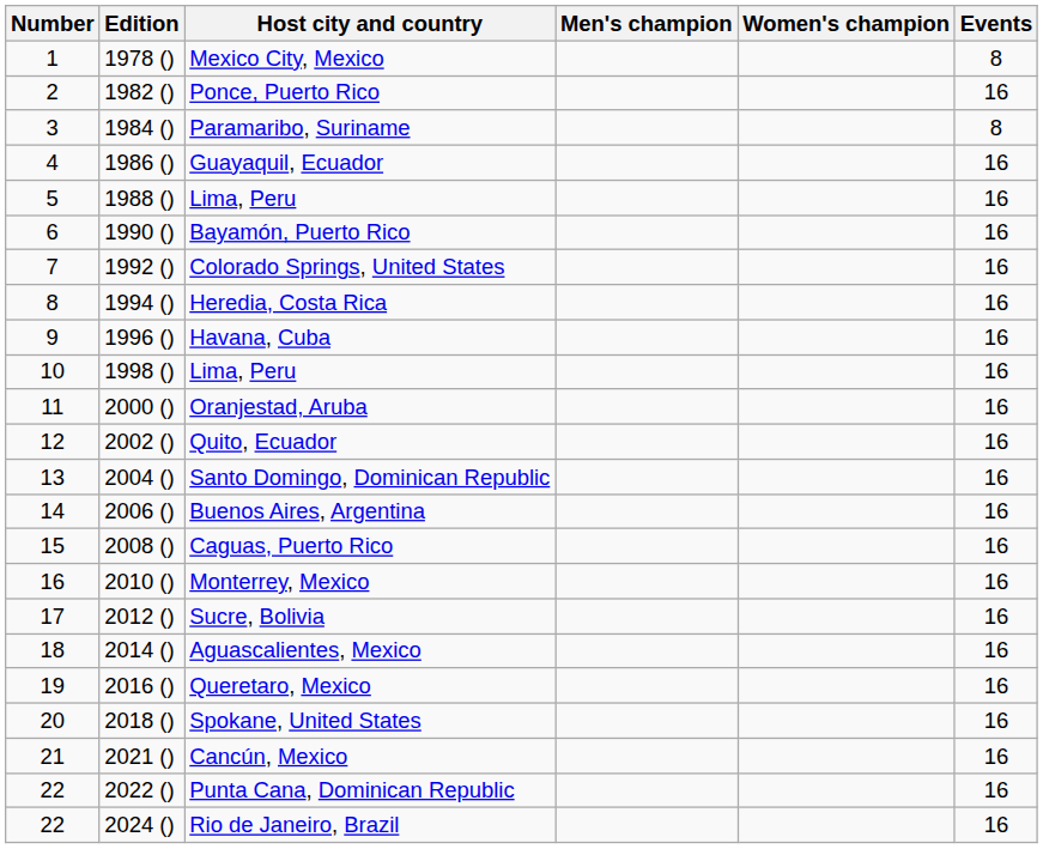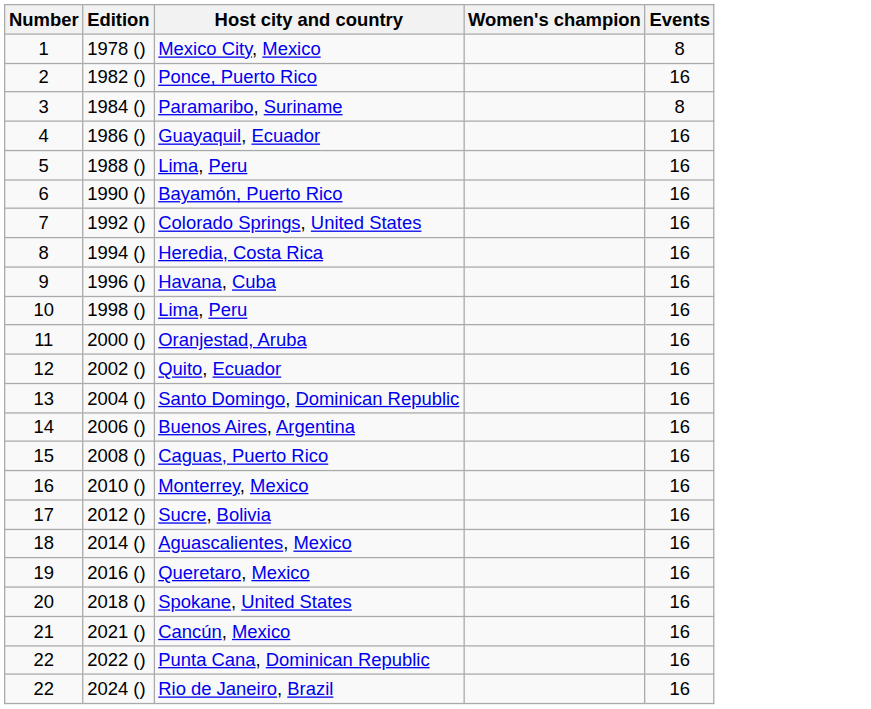 <table class="wikitable" style="font-size:90%">
 <tr>
 <th>Number</th>
 <th>Edition</th>
 <th>Host city and country</th>
-<th>Men's champion</th>
 <th>Women's champion</th>
 <th>Events</th>
 </tr>
 <tr>
 <td align="center">1</td>
 <td>1978 ()</td>
 <td> <a href='#'>Mexico City</a>, <a href='#'>Mexico</a></td>
 <td></td>
-<td></td>
 <td align="center">8</td>
 </tr>
 <tr>
 <td align="center">2</td>
 <td>1982 ()</td>
 <td> <a href='#'>Ponce, Puerto Rico</a></td>
-<td></td>
 <td></td>
 <td align="center">16</td>
 </tr>
 <tr>
 <td align="center">3</td>
 <td>1984 ()</td>
 <td> <a href='#'>Paramaribo</a>, <a href='#'>Suriname</a></td>
 <td></td>
-<td></td>
 <td align="center">8</td>
 </tr>
 <tr>
 <td align="center">4</td>
 <td>1986 ()</td>
 <td> <a href='#'>Guayaquil</a>, <a href='#'>Ecuador</a></td>
-<td></td>
 <td></td>
 <td align="center">16</td>
 </tr>
 <tr>
 <td align="center">5</td>
 <td>1988 ()</td>
 <td> <a href='#'>Lima</a>, <a href='#'>Peru</a></td>
 <td></td>
-<td></td>
 <td align="center">16</td>
 </tr>
 <tr>
 <td align="center">6</td>
 <td>1990 ()</td>
 <td> <a href='#'>Bayamón, Puerto Rico</a></td>
-<td></td>
 <td></td>
 <td align="center">16</td>
 </tr>
 <tr>
 <td align="center">7</td>
 <td>1992 ()</td>
 <td> <a href='#'>Colorado Springs</a>, <a href='#'>United States</a></td>
 <td></td>
-<td></td>
 <td align="center">16</td>
 </tr>
 <tr>
 <td align="center">8</td>
 <td>1994 ()</td>
 <td> <a href='#'>Heredia, Costa Rica</a></td>
-<td></td>
 <td></td>
 <td align="center">16</td>
 </tr>
 <tr>
 <td align="center">9</td>
 <td>1996 ()</td>
 <td> <a href='#'>Havana</a>, <a href='#'>Cuba</a></td>
 <td></td>
-<td></td>
 <td align="center">16</td>
 </tr>
 <tr>
 <td align="center">10</td>
 <td>1998 ()</td>
 <td> <a href='#'>Lima</a>, <a href='#'>Peru</a></td>
-<td></td>
 <td></td>
 <td align="center">16</td>
 </tr>
 <tr>
 <td align="center">11</td>
 <td>2000 ()</td>
 <td> <a href='#'>Oranjestad, Aruba</a></td>
 <td></td>
-<td></td>
 <td align="center">16</td>
 </tr>
 <tr>
 <td align="center">12</td>
 <td>2002 ()</td>
 <td> <a href='#'>Quito</a>, <a href='#'>Ecuador</a></td>
-<td></td>
 <td></td>
 <td align="center">16</td>
 </tr>
 <tr>
 <td align="center">13</td>
 <td>2004 ()</td>
 <td> <a href='#'>Santo Domingo</a>, <a href='#'>Dominican Republic</a></td>
 <td></td>
-<td></td>
 <td align="center">16</td>
 </tr>
 <tr>
 <td align="center">14</td>
 <td>2006 ()</td>
 <td> <a href='#'>Buenos Aires</a>, <a href='#'>Argentina</a></td>
-<td></td>
 <td></td>
 <td align="center">16</td>
 </tr>
 <tr>
 <td align="center">15</td>
 <td>2008 ()</td>
 <td> <a href='#'>Caguas, Puerto Rico</a></td>
 <td></td>
-<td></td>
 <td align="center">16</td>
 </tr>
 <tr>
 <td align="center">16</td>
 <td>2010 ()</td>
 <td> <a href='#'>Monterrey</a>, <a href='#'>Mexico</a></td>
-<td></td>
 <td></td>
 <td align="center">16</td>
 </tr>
 <tr>
 <td align="center">17</td>
 <td>2012 ()</td>
 <td> <a href='#'>Sucre</a>, <a href='#'>Bolivia</a></td>
 <td></td>
-<td></td>
 <td align="center">16</td>
 </tr>
 <tr>
 <td align="center">18</td>
 <td>2014 ()</td>
 <td> <a href='#'>Aguascalientes</a>, <a href='#'>Mexico</a></td>
-<td></td>
 <td></td>
 <td align="center">16</td>
 </tr>
 <tr>
 <td align="center">19</td>
 <td>2016 ()</td>
 <td> <a href='#'>Queretaro</a>, <a href='#'>Mexico</a></td>
 <td></td>
-<td></td>
 <td align="center">16</td>
 </tr>
 <tr>
 <td align="center">20</td>
 <td>2018 ()</td>
 <td> <a href='#'>Spokane</a>, <a href='#'>United States</a></td>
-<td></td>
 <td></td>
 <td align="center">16</td>
 </tr>
 <tr>
 <td align="center">21</td>
 <td>2021 ()</td>
 <td> <a href='#'>Cancún</a>, <a href='#'>Mexico</a></td>
 <td></td>
-<td></td>
 <td align="center">16</td>
 </tr>
 <tr>
 <td align="center">22</td>
 <td>2022 ()</td>
 <td> <a href='#'>Punta Cana</a>, <a href='#'>Dominican Republic</a></td>
-<td></td>
 <td></td>
 <td align="center">16</td>
 </tr>
 <tr>
 <td align="center">22</td>
 <td>2024 ()</td>
 <td> <a href='#'>Rio de Janeiro</a>, <a href='#'>Brazil</a></td>
 <td></td>
-<td></td>
 <td align="center">16</td>
 </tr>
 </table>
